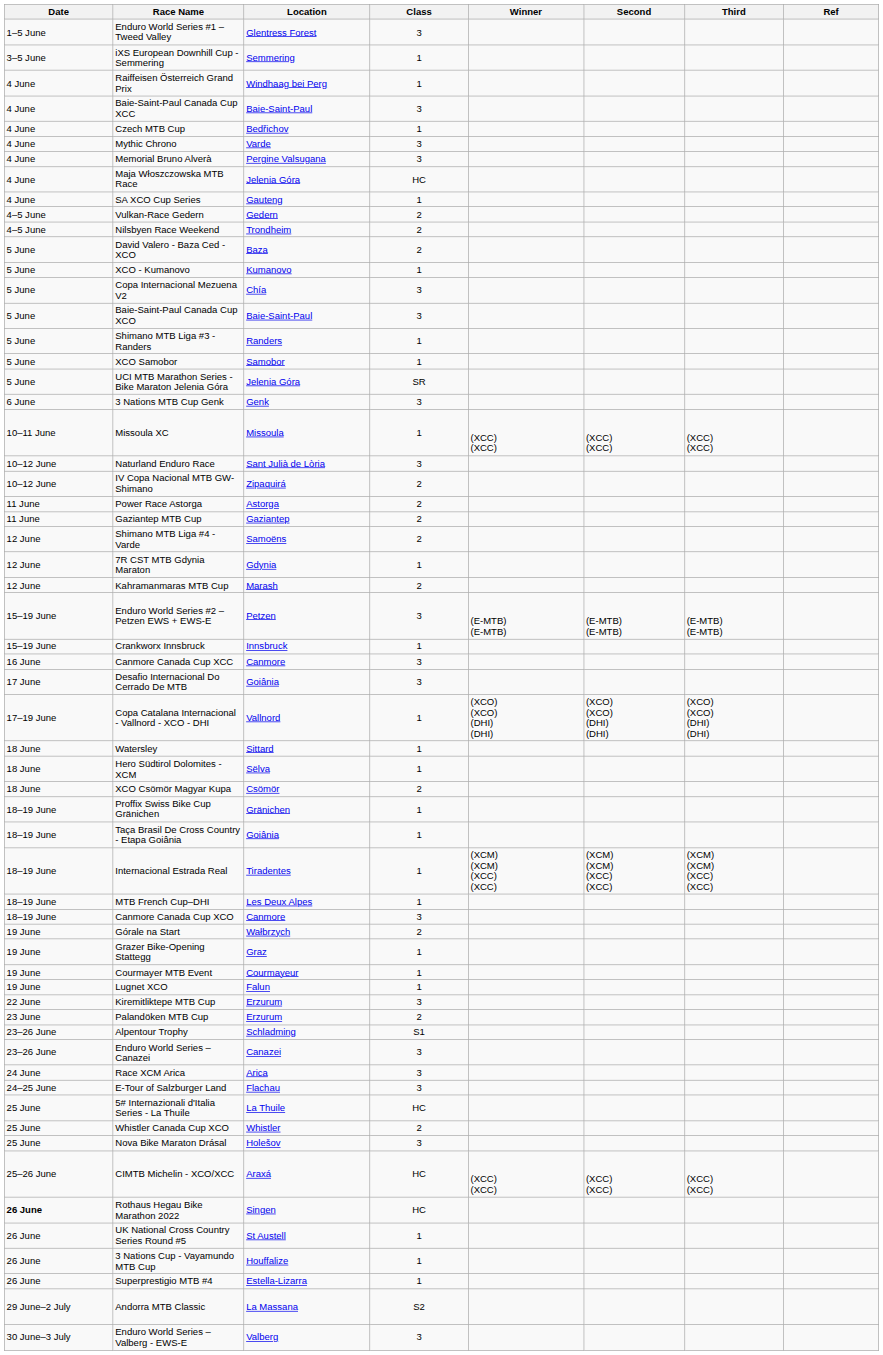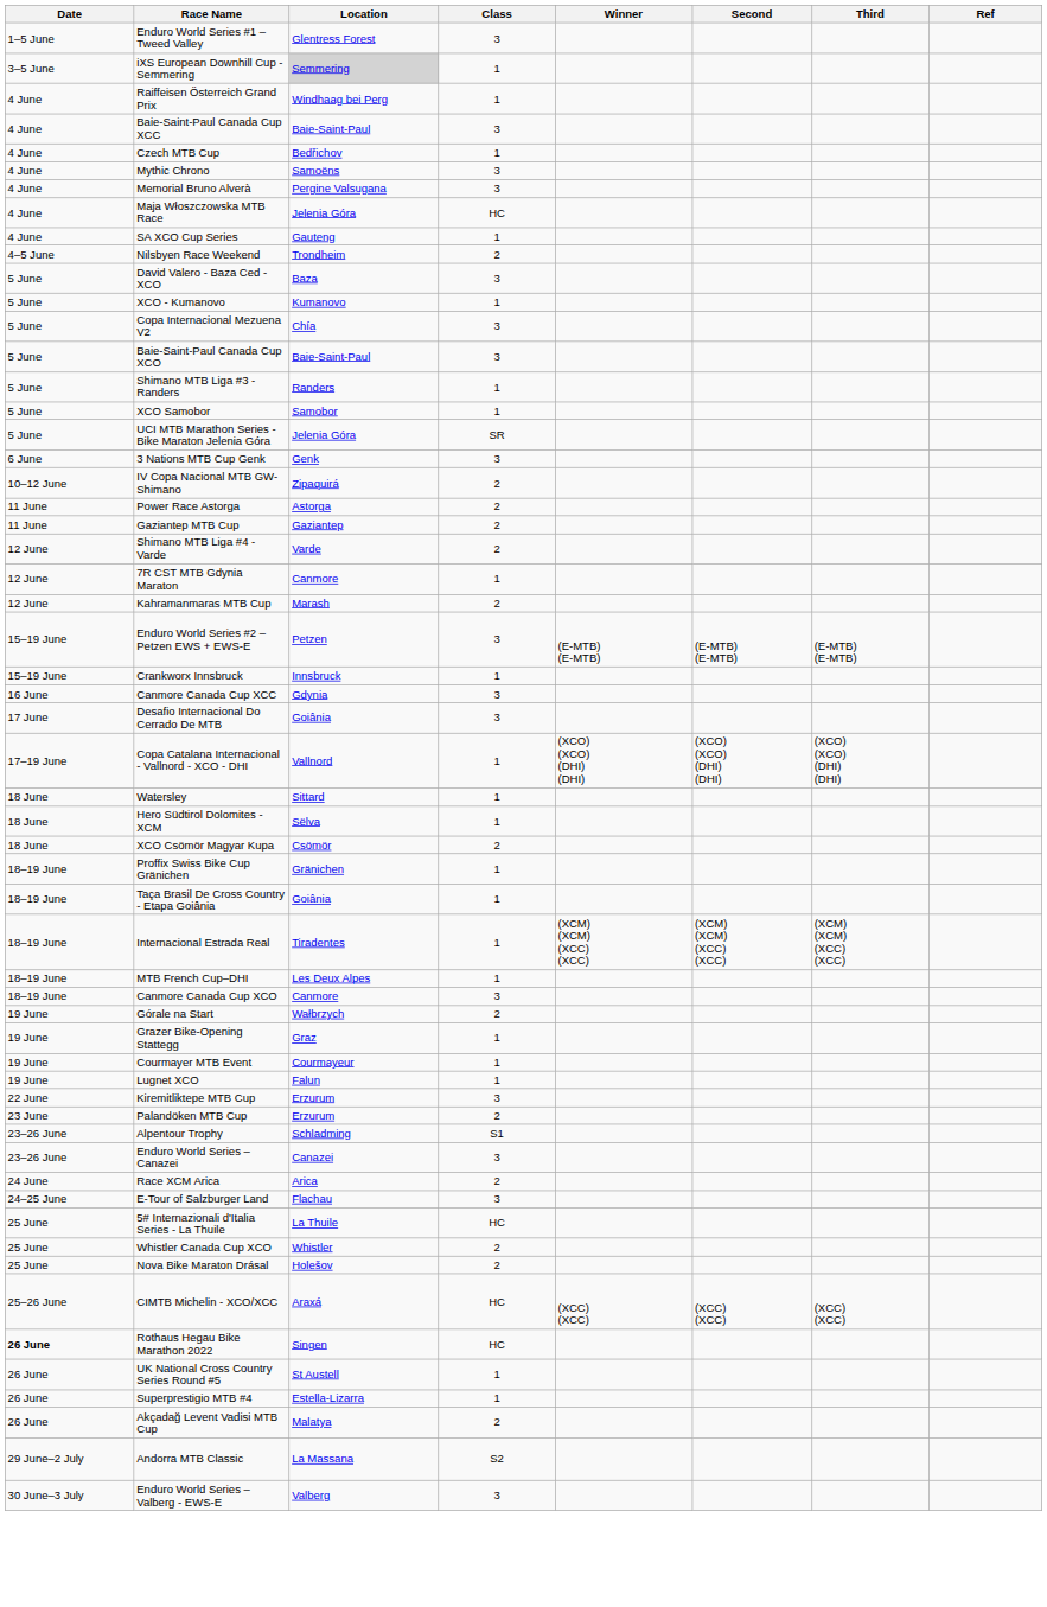 <table class="wikitable sortable" style="font-size:85%;">
 <tr>
 <th style="width:190px;">Date</th>
 <th style="width:210px;">Race Name</th>
 <th style="width:210px;">Location</th>
 <th style="width:170px;">Class</th>
 <th width=200px>Winner</th>
 <th style="width:170px;">Second</th>
 <th style="width:170px;">Third</th>
 <th style="width:170px;">Ref</th>
 </tr>
 <tr>
 <td>1–5 June</td>
 <td>Enduro World Series #1 – Tweed Valley</td>
 <td> <a href='#'>Glentress Forest</a></td>
 <td align=center>3</td>
 <td></td>
 <td></td>
 <td></td>
 <td align=center></td>
 </tr>
 <tr>
 <td>3–5 June</td>
 <td>iXS European Downhill Cup - Semmering</td>
-<td> <a href='#'>Semmering</a></td>
+<td style="background: lightgrey;"> <a href='#'>Semmering</a></td>
 <td align=center>1</td>
 <td><br></td>
 <td><br></td>
 <td><br></td>
 <td align=center></td>
 </tr>
 <tr>
 <td>4 June</td>
 <td>Raiffeisen Österreich Grand Prix</td>
 <td> <a href='#'>Windhaag bei Perg</a></td>
 <td align=center>1</td>
 <td><br></td>
 <td><br></td>
 <td><br></td>
 <td align=center></td>
 </tr>
 <tr>
 <td>4 June</td>
 <td>Baie-Saint-Paul Canada Cup XCC</td>
 <td> <a href='#'>Baie-Saint-Paul</a></td>
 <td align=center>3</td>
 <td><br></td>
 <td><br></td>
 <td><br></td>
 <td align=center></td>
 </tr>
 <tr>
 <td>4 June</td>
 <td>Czech MTB Cup</td>
 <td> <a href='#'>Bedřichov</a></td>
 <td align=center>1</td>
 <td><br></td>
 <td><br></td>
 <td><br></td>
 <td align=center></td>
 </tr>
 <tr>
 <td>4 June</td>
 <td>Mythic Chrono</td>
-<td> <a href='#'>Varde</a></td>
+<td> <a href='#'>Samoëns</a></td>
 <td align=center>3</td>
 <td><br></td>
 <td><br></td>
 <td><br></td>
 <td align=center></td>
 </tr>
 <tr>
 <td>4 June</td>
 <td>Memorial Bruno Alverà</td>
 <td> <a href='#'>Pergine Valsugana</a></td>
 <td align=center>3</td>
 <td><br></td>
 <td><br></td>
 <td><br></td>
 <td align=center></td>
 </tr>
 <tr>
 <td>4 June</td>
 <td>Maja Włoszczowska MTB Race</td>
 <td> <a href='#'>Jelenia Góra</a></td>
 <td align=center>HC</td>
 <td><br></td>
 <td><br></td>
 <td><br></td>
 <td align=center></td>
 </tr>
 <tr>
 <td>4 June</td>
 <td>SA XCO Cup Series</td>
 <td> <a href='#'>Gauteng</a></td>
 <td align=center>1</td>
 <td><br></td>
 <td><br></td>
 <td><br></td>
 <td align=center></td>
 </tr>
 <tr>
 <td>4–5 June</td>
-<td>Vulkan-Race Gedern</td>
-<td> <a href='#'>Gedern</a></td>
-<td align=center>2</td>
-<td><br></td>
-<td><br></td>
-<td><br></td>
-<td align=center></td>
-</tr>
-<tr>
-<td>4–5 June</td>
 <td>Nilsbyen Race Weekend</td>
 <td> <a href='#'>Trondheim</a></td>
 <td align=center>2</td>
 <td><br></td>
 <td><br></td>
 <td><br></td>
 <td align=center></td>
 </tr>
 <tr>
 <td>5 June</td>
 <td>David Valero - Baza Ced - XCO</td>
 <td> <a href='#'>Baza</a></td>
-<td align=center>2</td>
+<td align=center>3</td>
 <td><br></td>
 <td><br></td>
 <td><br></td>
 <td align=center></td>
 </tr>
 <tr>
 <td>5 June</td>
 <td>XCO - Kumanovo</td>
 <td> <a href='#'>Kumanovo</a></td>
 <td align=center>1</td>
 <td><br></td>
 <td><br></td>
 <td><br></td>
 <td align=center></td>
 </tr>
 <tr>
 <td>5 June</td>
 <td>Copa Internacional Mezuena V2</td>
 <td> <a href='#'>Chía</a></td>
 <td align=center>3</td>
 <td><br></td>
 <td><br></td>
 <td><br></td>
 <td align=center></td>
 </tr>
 <tr>
 <td>5 June</td>
 <td>Baie-Saint-Paul Canada Cup XCO</td>
 <td> <a href='#'>Baie-Saint-Paul</a></td>
 <td align=center>3</td>
 <td><br></td>
 <td><br></td>
 <td><br></td>
 <td align=center></td>
 </tr>
 <tr>
 <td>5 June</td>
 <td>Shimano MTB Liga #3 - Randers</td>
 <td> <a href='#'>Randers</a></td>
 <td align=center>1</td>
 <td><br></td>
 <td><br></td>
 <td><br></td>
 <td align=center></td>
 </tr>
 <tr>
 <td>5 June</td>
 <td>XCO Samobor</td>
 <td> <a href='#'>Samobor</a></td>
 <td align=center>1</td>
 <td><br></td>
 <td><br></td>
 <td><br></td>
 <td align=center></td>
 </tr>
 <tr>
 <td>5 June</td>
 <td>UCI MTB Marathon Series - Bike Maraton Jelenia Góra</td>
 <td> <a href='#'>Jelenia Góra</a></td>
 <td align=center>SR</td>
 <td><br></td>
 <td><br></td>
 <td><br></td>
 <td align=center></td>
 </tr>
 <tr>
 <td>6 June</td>
 <td>3 Nations MTB Cup Genk</td>
 <td> <a href='#'>Genk</a></td>
 <td align=center>3</td>
 <td><br></td>
 <td><br></td>
 <td><br></td>
 <td align=center></td>
 </tr>
 <tr>
-<td>10–11 June</td>
-<td>Missoula XC</td>
-<td> <a href='#'>Missoula</a></td>
-<td align=center>1</td>
-<td><br><br> (XCC)<br> (XCC)</td>
-<td><br><br> (XCC)<br> (XCC)</td>
-<td><br><br> (XCC)<br> (XCC)</td>
-<td align=center></td>
-</tr>
-<tr>
-<td>10–12 June</td>
-<td>Naturland Enduro Race</td>
-<td> <a href='#'>Sant Julià de Lòria</a></td>
-<td align=center>3</td>
-<td><br></td>
-<td><br></td>
-<td><br></td>
-<td align=center></td>
-</tr>
-<tr>
 <td>10–12 June</td>
 <td>IV Copa Nacional MTB GW-Shimano</td>
 <td> <a href='#'>Zipaquirá</a></td>
 <td align=center>2</td>
 <td><br></td>
 <td><br></td>
 <td><br></td>
 <td align=center></td>
 </tr>
 <tr>
 <td>11 June</td>
 <td>Power Race Astorga</td>
 <td> <a href='#'>Astorga</a></td>
 <td align=center>2</td>
 <td><br></td>
 <td><br></td>
 <td><br></td>
 <td align=center></td>
 </tr>
 <tr>
 <td>11 June</td>
 <td>Gaziantep MTB Cup</td>
 <td> <a href='#'>Gaziantep</a></td>
 <td align=center>2</td>
 <td><br></td>
 <td><br></td>
 <td><br></td>
 <td align=center></td>
 </tr>
 <tr>
 <td>12 June</td>
 <td>Shimano MTB Liga #4 - Varde</td>
-<td> <a href='#'>Samoëns</a></td>
+<td> <a href='#'>Varde</a></td>
 <td align=center>2</td>
 <td><br></td>
 <td><br></td>
 <td><br></td>
 <td align=center></td>
 </tr>
 <tr>
 <td>12 June</td>
 <td>7R CST MTB Gdynia Maraton</td>
-<td> <a href='#'>Gdynia</a></td>
+<td> <a href='#'>Canmore</a></td>
 <td align=center>1</td>
 <td><br></td>
 <td><br></td>
 <td><br></td>
 <td align=center></td>
 </tr>
 <tr>
 <td>12 June</td>
 <td>Kahramanmaras MTB Cup</td>
 <td> <a href='#'>Marash</a></td>
 <td align=center>2</td>
 <td><br></td>
 <td><br></td>
 <td><br></td>
 <td align=center></td>
 </tr>
 <tr>
 <td>15–19 June</td>
 <td>Enduro World Series #2 – Petzen EWS + EWS-E</td>
 <td> <a href='#'>Petzen</a></td>
 <td align=center>3</td>
 <td><br><br> (E-MTB)<br> (E-MTB)</td>
 <td><br><br> (E-MTB)<br> (E-MTB)</td>
 <td><br><br> (E-MTB)<br> (E-MTB)</td>
 <td align=center></td>
 </tr>
 <tr>
 <td>15–19 June</td>
 <td>Crankworx Innsbruck</td>
 <td> <a href='#'>Innsbruck</a></td>
 <td align=center>1</td>
 <td><br></td>
 <td><br></td>
 <td><br></td>
 <td align=center></td>
 </tr>
 <tr>
 <td>16 June</td>
 <td>Canmore Canada Cup XCC</td>
-<td> <a href='#'>Canmore</a></td>
+<td> <a href='#'>Gdynia</a></td>
 <td align=center>3</td>
 <td><br></td>
 <td><br></td>
 <td><br></td>
 <td align=center></td>
 </tr>
 <tr>
 <td>17 June</td>
 <td>Desafio Internacional Do Cerrado De MTB</td>
 <td> <a href='#'>Goiânia</a></td>
 <td align=center>3</td>
 <td><br></td>
 <td><br></td>
 <td><br></td>
 <td align=center></td>
 </tr>
 <tr>
 <td>17–19 June</td>
 <td>Copa Catalana Internacional - Vallnord - XCO - DHI</td>
 <td> <a href='#'>Vallnord</a></td>
 <td align=center>1</td>
 <td> (XCO)<br> (XCO)<br> (DHI)<br> (DHI)</td>
 <td> (XCO)<br> (XCO)<br> (DHI)<br> (DHI)</td>
 <td> (XCO)<br> (XCO)<br> (DHI)<br> (DHI)</td>
 <td align=center></td>
 </tr>
 <tr>
 <td>18 June</td>
 <td>Watersley</td>
 <td> <a href='#'>Sittard</a></td>
 <td align=center>1</td>
 <td><br></td>
 <td><br></td>
 <td><br></td>
 <td align=center></td>
 </tr>
 <tr>
 <td>18 June</td>
 <td>Hero Südtirol Dolomites - XCM</td>
 <td> <a href='#'>Sëlva</a></td>
 <td align=center>1</td>
 <td><br></td>
 <td><br></td>
 <td><br></td>
 <td align=center></td>
 </tr>
 <tr>
 <td>18 June</td>
 <td>XCO Csömör Magyar Kupa</td>
 <td> <a href='#'>Csömör</a></td>
 <td align=center>2</td>
 <td><br></td>
 <td><br></td>
 <td><br></td>
 <td align=center></td>
 </tr>
 <tr>
 <td>18–19 June</td>
 <td>Proffix Swiss Bike Cup Gränichen</td>
 <td> <a href='#'>Gränichen</a></td>
 <td align=center>1</td>
 <td><br></td>
 <td><br></td>
 <td><br></td>
 <td align=center></td>
 </tr>
 <tr>
 <td>18–19 June</td>
 <td>Taça Brasil De Cross Country - Etapa Goiânia</td>
 <td> <a href='#'>Goiânia</a></td>
 <td align=center>1</td>
 <td><br></td>
 <td><br></td>
 <td><br></td>
 <td align=center></td>
 </tr>
 <tr>
 <td>18–19 June</td>
 <td>Internacional Estrada Real</td>
 <td> <a href='#'>Tiradentes</a></td>
 <td align=center>1</td>
 <td> (XCM)<br> (XCM)<br> (XCC)<br> (XCC)</td>
 <td> (XCM)<br> (XCM)<br> (XCC)<br> (XCC)</td>
 <td> (XCM)<br> (XCM)<br> (XCC)<br> (XCC)</td>
 <td align=center></td>
 </tr>
 <tr>
 <td>18–19 June</td>
 <td>MTB French Cup–DHI</td>
 <td> <a href='#'>Les Deux Alpes</a></td>
 <td align=center>1</td>
 <td><br></td>
 <td><br></td>
 <td><br></td>
 <td align=center></td>
 </tr>
 <tr>
 <td>18–19 June</td>
 <td>Canmore Canada Cup XCO</td>
 <td> <a href='#'>Canmore</a></td>
 <td align=center>3</td>
 <td><br></td>
 <td><br></td>
 <td><br></td>
 <td align=center></td>
 </tr>
 <tr>
 <td>19 June</td>
 <td>Górale na Start</td>
 <td> <a href='#'>Wałbrzych</a></td>
 <td align=center>2</td>
 <td><br></td>
 <td><br></td>
 <td><br></td>
 <td align=center></td>
 </tr>
 <tr>
 <td>19 June</td>
 <td>Grazer Bike-Opening Stattegg</td>
 <td> <a href='#'>Graz</a></td>
 <td align=center>1</td>
 <td><br></td>
 <td><br></td>
 <td><br></td>
 <td align=center></td>
 </tr>
 <tr>
 <td>19 June</td>
 <td>Courmayer MTB Event</td>
 <td> <a href='#'>Courmayeur</a></td>
 <td align=center>1</td>
 <td><br></td>
 <td><br></td>
 <td><br></td>
 <td align=center></td>
 </tr>
 <tr>
 <td>19 June</td>
 <td>Lugnet XCO</td>
 <td> <a href='#'>Falun</a></td>
 <td align=center>1</td>
 <td><br></td>
 <td><br></td>
 <td><br></td>
 <td align=center></td>
 </tr>
 <tr>
 <td>22 June</td>
 <td>Kiremitliktepe MTB Cup</td>
 <td> <a href='#'>Erzurum</a></td>
 <td align=center>3</td>
 <td><br></td>
 <td><br></td>
 <td><br></td>
 <td align=center></td>
 </tr>
 <tr>
 <td>23 June</td>
 <td>Palandöken MTB Cup</td>
 <td> <a href='#'>Erzurum</a></td>
 <td align=center>2</td>
 <td><br></td>
 <td><br></td>
 <td><br></td>
 <td align=center></td>
 </tr>
 <tr>
 <td>23–26 June</td>
 <td>Alpentour Trophy</td>
 <td> <a href='#'>Schladming</a></td>
 <td align=center>S1</td>
 <td><br></td>
 <td><br></td>
 <td><br></td>
 <td align=center></td>
 </tr>
 <tr>
 <td>23–26 June</td>
 <td>Enduro World Series – Canazei</td>
 <td> <a href='#'>Canazei</a></td>
 <td align=center>3</td>
 <td><br></td>
 <td><br></td>
 <td><br></td>
 <td align=center></td>
 </tr>
 <tr>
 <td>24 June</td>
 <td>Race XCM Arica</td>
 <td> <a href='#'>Arica</a></td>
-<td align=center>3</td>
+<td align=center>2</td>
 <td><br></td>
 <td><br></td>
 <td><br></td>
 <td align=center></td>
 </tr>
 <tr>
 <td>24–25 June</td>
 <td>E-Tour of Salzburger Land</td>
 <td> <a href='#'>Flachau</a></td>
 <td align=center>3</td>
 <td><br></td>
 <td><br></td>
 <td><br></td>
 <td align=center></td>
 </tr>
 <tr>
 <td>25 June</td>
 <td>5# Internazionali d'Italia Series - La Thuile</td>
 <td> <a href='#'>La Thuile</a></td>
 <td align=center>HC</td>
 <td><br></td>
 <td><br></td>
 <td><br></td>
 <td align=center></td>
 </tr>
 <tr>
 <td>25 June</td>
 <td>Whistler Canada Cup XCO</td>
 <td> <a href='#'>Whistler</a></td>
 <td align=center>2</td>
 <td><br></td>
 <td><br></td>
 <td><br></td>
 <td align=center></td>
 </tr>
 <tr>
 <td>25 June</td>
 <td>Nova Bike Maraton Drásal</td>
 <td> <a href='#'>Holešov</a></td>
-<td align=center>3</td>
+<td align=center>2</td>
 <td><br></td>
 <td><br></td>
 <td><br></td>
 <td align=center></td>
 </tr>
 <tr>
 <td>25–26 June</td>
 <td>CIMTB Michelin - XCO/XCC</td>
 <td> <a href='#'>Araxá</a></td>
 <td align=center>HC</td>
 <td><br><br> (XCC)<br> (XCC)</td>
 <td><br><br> (XCC)<br> (XCC)</td>
 <td><br><br> (XCC)<br> (XCC)</td>
 <td align=center></td>
 </tr>
 <tr>
 <td><strong>26 June</strong></td>
 <td>Rothaus Hegau Bike Marathon 2022</td>
 <td> <a href='#'>Singen</a></td>
 <td align=center>HC</td>
 <td><br></td>
 <td><br></td>
 <td><br></td>
 <td align=center></td>
 </tr>
 <tr>
 <td>26 June</td>
 <td>UK National Cross Country Series Round #5</td>
 <td> <a href='#'>St Austell</a></td>
 <td align=center>1</td>
 <td><br></td>
 <td><br></td>
 <td><br></td>
 <td align=center></td>
 </tr>
 <tr>
 <td>26 June</td>
-<td>3 Nations Cup - Vayamundo MTB Cup</td>
-<td> <a href='#'>Houffalize</a></td>
+<td>Superprestigio MTB #4</td>
+<td> <a href='#'>Estella-Lizarra</a></td>
 <td align=center>1</td>
 <td><br></td>
 <td><br></td>
 <td><br></td>
 <td align=center></td>
 </tr>
 <tr>
 <td>26 June</td>
-<td>Superprestigio MTB #4</td>
-<td> <a href='#'>Estella-Lizarra</a></td>
-<td align=center>1</td>
+<td>Akçadağ Levent Vadisi MTB Cup</td>
+<td> <a href='#'>Malatya</a></td>
+<td align=center>2</td>
 <td><br></td>
 <td><br></td>
 <td><br></td>
 <td align=center></td>
 </tr>
 <tr>
 <td>29 June–2 July</td>
 <td>Andorra MTB Classic</td>
 <td> <a href='#'>La Massana</a></td>
 <td align=center>S2</td>
 <td><br><br><br></td>
 <td><br><br><br></td>
 <td><br><br><br></td>
 <td align=center></td>
 </tr>
 <tr>
 <td>30 June–3 July</td>
 <td>Enduro World Series – Valberg - EWS-E</td>
 <td> <a href='#'>Valberg</a></td>
 <td align=center>3</td>
 <td><br></td>
 <td><br></td>
 <td></td>
 <td align=center></td>
 </tr>
 </table>
